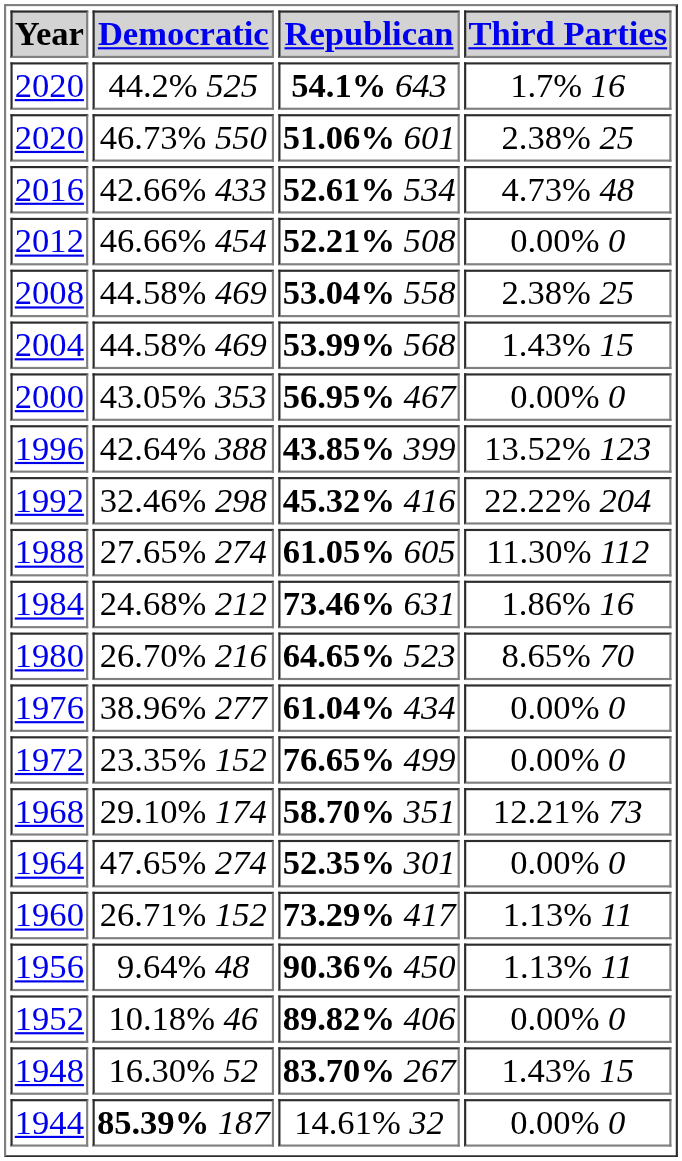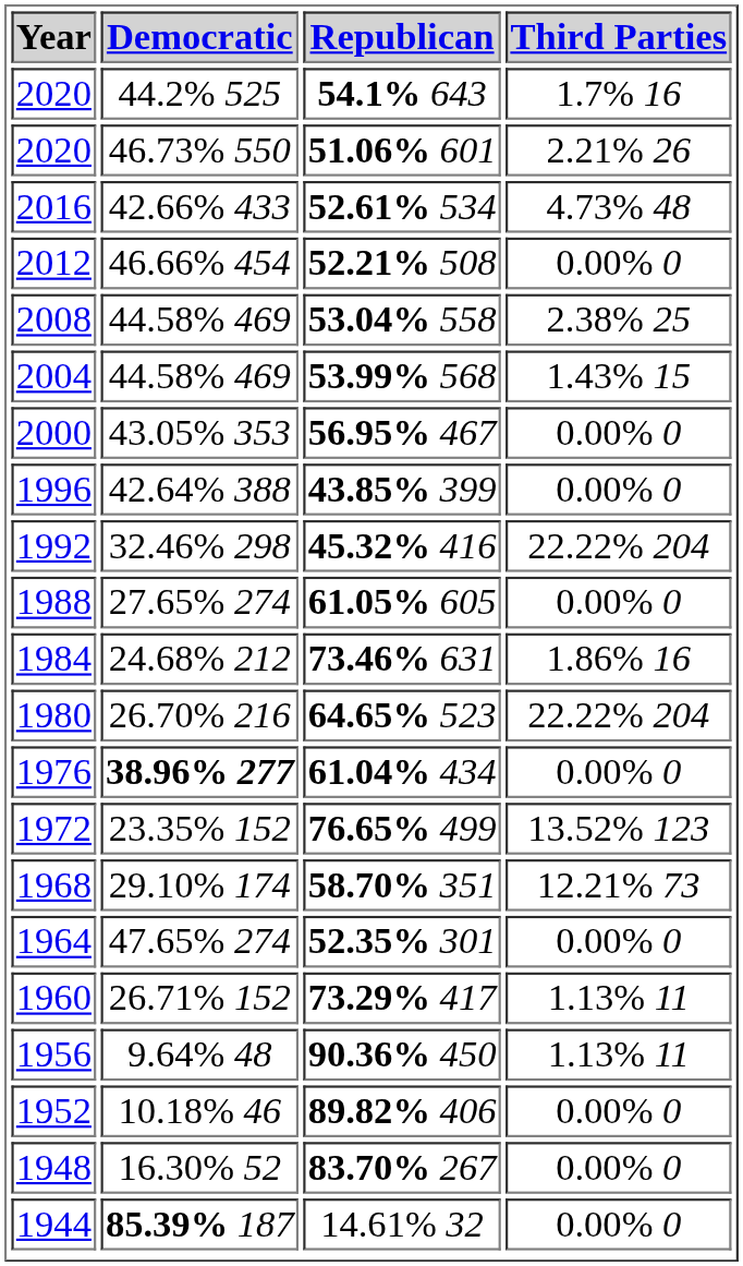 <table border = “2”>
 <tr style="background:lightgrey;">
 <th>Year</th>
 <th><a href='#'>Democratic</a></th>
 <th><a href='#'>Republican</a></th>
 <th><a href='#'>Third Parties</a></th>
 </tr>
 <tr>
 <td align="center" ><a href='#'>2020</a></td>
 <td align="center" >44.2% <em>525</em></td>
 <td align="center" ><strong>54.1%</strong> <em>643</em></td>
 <td align="center" >1.7% <em>16</em></td>
 </tr>
 <tr>
 <td align="center" ><a href='#'>2020</a></td>
 <td align="center" >46.73% <em>550</em></td>
 <td align="center" ><strong>51.06%</strong> <em>601</em></td>
-<td align="center" >2.38% <em>25</em></td>
+<td align="center" >2.21% <em>26</em></td>
 </tr>
 <tr>
 <td align="center" ><a href='#'>2016</a></td>
 <td align="center" >42.66% <em>433</em></td>
 <td align="center" ><strong>52.61%</strong> <em>534</em></td>
 <td align="center" >4.73% <em>48</em></td>
 </tr>
 <tr>
 <td align="center" ><a href='#'>2012</a></td>
 <td align="center" >46.66% <em>454</em></td>
 <td align="center" ><strong>52.21%</strong> <em>508</em></td>
 <td align="center" >0.00% <em>0</em></td>
 </tr>
 <tr>
 <td align="center" ><a href='#'>2008</a></td>
 <td align="center" >44.58% <em>469</em></td>
 <td align="center" ><strong>53.04%</strong> <em>558</em></td>
 <td align="center" >2.38% <em>25</em></td>
 </tr>
 <tr>
 <td align="center" ><a href='#'>2004</a></td>
 <td align="center" >44.58% <em>469</em></td>
 <td align="center" ><strong>53.99%</strong> <em>568</em></td>
 <td align="center" >1.43% <em>15</em></td>
 </tr>
 <tr>
 <td align="center" ><a href='#'>2000</a></td>
 <td align="center" >43.05% <em>353</em></td>
 <td align="center" ><strong>56.95%</strong> <em>467</em></td>
 <td align="center" >0.00% <em>0</em></td>
 </tr>
 <tr>
 <td align="center" ><a href='#'>1996</a></td>
 <td align="center" >42.64% <em>388</em></td>
 <td align="center" ><strong>43.85%</strong> <em>399</em></td>
-<td align="center" >13.52% <em>123</em></td>
+<td align="center" >0.00% <em>0</em></td>
 </tr>
 <tr>
 <td align="center" ><a href='#'>1992</a></td>
 <td align="center" >32.46% <em>298</em></td>
 <td align="center" ><strong>45.32%</strong> <em>416</em></td>
 <td align="center" >22.22% <em>204</em></td>
 </tr>
 <tr>
 <td align="center" ><a href='#'>1988</a></td>
 <td align="center" >27.65% <em>274</em></td>
 <td align="center" ><strong>61.05%</strong> <em>605</em></td>
-<td align="center" >11.30% <em>112</em></td>
+<td align="center" >0.00% <em>0</em></td>
 </tr>
 <tr>
 <td align="center" ><a href='#'>1984</a></td>
 <td align="center" >24.68% <em>212</em></td>
 <td align="center" ><strong>73.46%</strong> <em>631</em></td>
 <td align="center" >1.86% <em>16</em></td>
 </tr>
 <tr>
 <td align="center" ><a href='#'>1980</a></td>
 <td align="center" >26.70% <em>216</em></td>
 <td align="center" ><strong>64.65%</strong> <em>523</em></td>
-<td align="center" >8.65% <em>70</em></td>
+<td align="center" >22.22% <em>204</em></td>
 </tr>
 <tr>
 <td align="center" ><a href='#'>1976</a></td>
-<td align="center" >38.96% <em>277</em></td>
+<td align="center" ><strong>38.96% <em>277</em></strong></td>
 <td align="center" ><strong>61.04%</strong> <em>434</em></td>
 <td align="center" >0.00% <em>0</em></td>
 </tr>
 <tr>
 <td align="center" ><a href='#'>1972</a></td>
 <td align="center" >23.35% <em>152</em></td>
 <td align="center" ><strong>76.65%</strong> <em>499</em></td>
-<td align="center" >0.00% <em>0</em></td>
+<td align="center" >13.52% <em>123</em></td>
 </tr>
 <tr>
 <td align="center" ><a href='#'>1968</a></td>
 <td align="center" >29.10% <em>174</em></td>
 <td align="center" ><strong>58.70%</strong> <em>351</em></td>
 <td align="center" >12.21% <em>73</em></td>
 </tr>
 <tr>
 <td align="center" ><a href='#'>1964</a></td>
 <td align="center" >47.65% <em>274</em></td>
 <td align="center" ><strong>52.35%</strong> <em>301</em></td>
 <td align="center" >0.00% <em>0</em></td>
 </tr>
 <tr>
 <td align="center" ><a href='#'>1960</a></td>
 <td align="center" >26.71% <em>152</em></td>
 <td align="center" ><strong>73.29%</strong> <em>417</em></td>
 <td align="center" >1.13% <em>11</em></td>
 </tr>
 <tr>
 <td align="center" ><a href='#'>1956</a></td>
 <td align="center" >9.64% <em>48</em></td>
 <td align="center" ><strong>90.36%</strong> <em>450</em></td>
 <td align="center" >1.13% <em>11</em></td>
 </tr>
 <tr>
 <td align="center" ><a href='#'>1952</a></td>
 <td align="center" >10.18% <em>46</em></td>
 <td align="center" ><strong>89.82%</strong> <em>406</em></td>
 <td align="center" >0.00% <em>0</em></td>
 </tr>
 <tr>
 <td align="center" ><a href='#'>1948</a></td>
 <td align="center" >16.30% <em>52</em></td>
 <td align="center" ><strong>83.70%</strong> <em>267</em></td>
-<td align="center" >1.43% <em>15</em></td>
+<td align="center" >0.00% <em>0</em></td>
 </tr>
 <tr>
 <td align="center" ><a href='#'>1944</a></td>
 <td align="center" ><strong>85.39%</strong> <em>187</em></td>
 <td align="center" >14.61% <em>32</em></td>
 <td align="center" >0.00% <em>0</em></td>
 </tr>
 <tr>
 </tr>
 </table>
